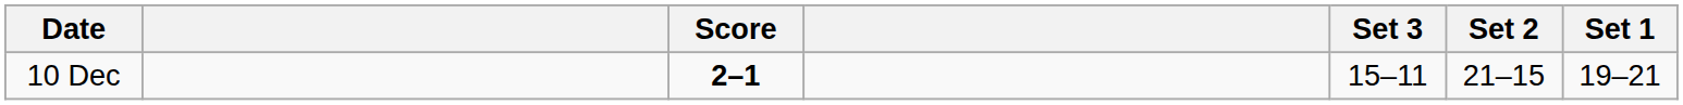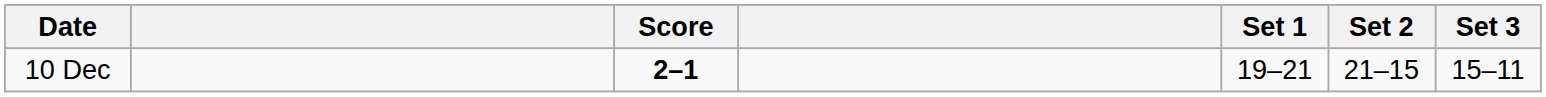 <table class="wikitable" style="text-align: center; font-size:90% ">
 <tr>
 <th width="60">Date</th>
 <th align="right" width="250"></th>
 <th width="60">Score</th>
 <th align="left" width="250"></th>
+<th width="50">Set 1</th>
+<th width="50">Set 2</th>
 <th width="50">Set 3</th>
-<th width="50">Set 2</th>
-<th width="50">Set 1</th>
 </tr>
 <tr>
 <td>10 Dec</td>
 <td align=right><strong></strong></td>
 <td align=center><strong>2–1</strong></td>
 <td align=left></td>
+<td>19–21</td>
+<td>21–15</td>
 <td>15–11</td>
-<td>21–15</td>
-<td>19–21</td>
 </tr>
 </table>
